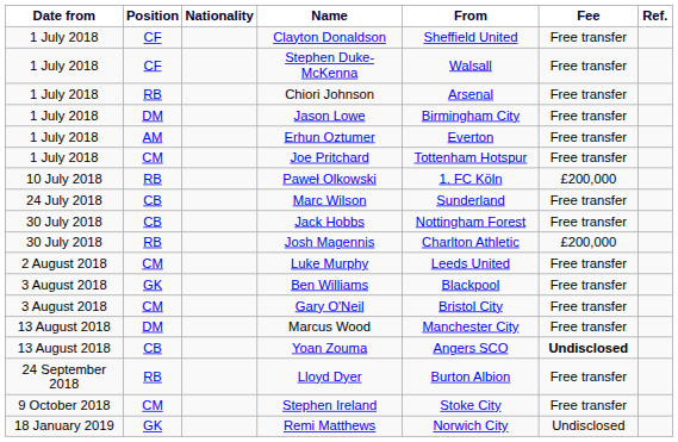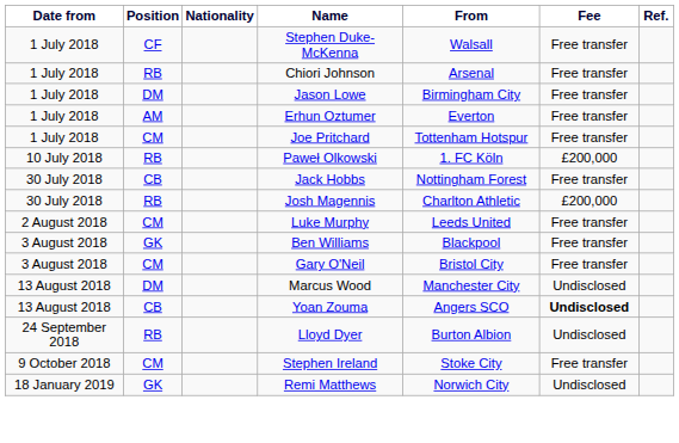 <table class="wikitable"  style="text-align:center; font-size:90%; ">
 <tr>
 <th style="background:#FFFFFF; color:#000033; width:120px;">Date from</th>
 <th style="background:#FFFFFF; color:#000033; width:50px;">Position</th>
 <th style="background:#FFFFFF; color:#000033; width:50px;">Nationality</th>
 <th style="background:#FFFFFF; color:#000033; width:150px;">Name</th>
 <th style="background:#FFFFFF; color:#000033; width:140px;">From</th>
 <th style="background:#FFFFFF; color:#000033; width:100px;">Fee</th>
 <th style="background:#FFFFFF; color:#000033; width:30px;">Ref.</th>
-</tr>
-<tr>
-<td>1 July 2018</td>
-<td><a href='#'>CF</a></td>
-<td></td>
-<td><a href='#'>Clayton Donaldson</a></td>
-<td><a href='#'>Sheffield United</a></td>
-<td>Free transfer</td>
-<td></td>
 </tr>
 <tr>
 <td>1 July 2018</td>
 <td><a href='#'>CF</a></td>
 <td></td>
 <td><a href='#'>Stephen Duke-McKenna</a></td>
 <td><a href='#'>Walsall</a></td>
 <td>Free transfer</td>
 <td></td>
 </tr>
 <tr>
 <td>1 July 2018</td>
 <td><a href='#'>RB</a></td>
 <td></td>
 <td>Chiori Johnson</td>
 <td><a href='#'>Arsenal</a></td>
 <td>Free transfer</td>
 <td></td>
 </tr>
 <tr>
 <td>1 July 2018</td>
 <td><a href='#'>DM</a></td>
 <td></td>
 <td><a href='#'>Jason Lowe</a></td>
 <td><a href='#'>Birmingham City</a></td>
 <td>Free transfer</td>
 <td></td>
 </tr>
 <tr>
 <td>1 July 2018</td>
 <td><a href='#'>AM</a></td>
 <td></td>
 <td><a href='#'>Erhun Oztumer</a></td>
 <td><a href='#'>Everton</a></td>
 <td>Free transfer</td>
 <td></td>
 </tr>
 <tr>
 <td>1 July 2018</td>
 <td><a href='#'>CM</a></td>
 <td></td>
 <td><a href='#'>Joe Pritchard</a></td>
 <td><a href='#'>Tottenham Hotspur</a></td>
 <td>Free transfer</td>
 <td></td>
 </tr>
 <tr>
 <td>10 July 2018</td>
 <td><a href='#'>RB</a></td>
 <td></td>
 <td><a href='#'>Paweł Olkowski</a></td>
 <td> <a href='#'>1. FC Köln</a></td>
 <td>£200,000</td>
 <td></td>
 </tr>
 <tr>
-<td>24 July 2018</td>
-<td><a href='#'>CB</a></td>
-<td></td>
-<td><a href='#'>Marc Wilson</a></td>
-<td><a href='#'>Sunderland</a></td>
-<td>Free transfer</td>
-<td></td>
-</tr>
-<tr>
 <td>30 July 2018</td>
 <td><a href='#'>CB</a></td>
 <td></td>
 <td><a href='#'>Jack Hobbs</a></td>
 <td><a href='#'>Nottingham Forest</a></td>
 <td>Free transfer</td>
 <td></td>
 </tr>
 <tr>
 <td>30 July 2018</td>
 <td><a href='#'>RB</a></td>
 <td></td>
 <td><a href='#'>Josh Magennis</a></td>
 <td><a href='#'>Charlton Athletic</a></td>
 <td>£200,000</td>
 <td></td>
 </tr>
 <tr>
 <td>2 August 2018</td>
 <td><a href='#'>CM</a></td>
 <td></td>
 <td><a href='#'>Luke Murphy</a></td>
 <td><a href='#'>Leeds United</a></td>
 <td>Free transfer</td>
 <td></td>
 </tr>
 <tr>
 <td>3 August 2018</td>
 <td><a href='#'>GK</a></td>
 <td></td>
 <td><a href='#'>Ben Williams</a></td>
 <td><a href='#'>Blackpool</a></td>
 <td>Free transfer</td>
 <td></td>
 </tr>
 <tr>
 <td>3 August 2018</td>
 <td><a href='#'>CM</a></td>
 <td></td>
 <td><a href='#'>Gary O'Neil</a></td>
 <td><a href='#'>Bristol City</a></td>
 <td>Free transfer</td>
 <td></td>
 </tr>
 <tr>
 <td>13 August 2018</td>
 <td><a href='#'>DM</a></td>
 <td></td>
 <td>Marcus Wood</td>
 <td><a href='#'>Manchester City</a></td>
-<td>Free transfer</td>
+<td>Undisclosed</td>
 <td></td>
 </tr>
 <tr>
 <td>13 August 2018</td>
 <td><a href='#'>CB</a></td>
 <td></td>
 <td><a href='#'>Yoan Zouma</a></td>
 <td> <a href='#'>Angers SCO</a></td>
 <td><strong>Undisclosed</strong></td>
 <td></td>
 </tr>
 <tr>
 <td>24 September 2018</td>
 <td><a href='#'>RB</a></td>
 <td></td>
 <td><a href='#'>Lloyd Dyer</a></td>
 <td><a href='#'>Burton Albion</a></td>
-<td>Free transfer</td>
+<td>Undisclosed</td>
 <td></td>
 </tr>
 <tr>
 <td>9 October 2018</td>
 <td><a href='#'>CM</a></td>
 <td></td>
 <td><a href='#'>Stephen Ireland</a></td>
 <td><a href='#'>Stoke City</a></td>
 <td>Free transfer</td>
 <td></td>
 </tr>
 <tr>
 <td>18 January 2019</td>
 <td><a href='#'>GK</a></td>
 <td></td>
 <td><a href='#'>Remi Matthews</a></td>
 <td><a href='#'>Norwich City</a></td>
 <td>Undisclosed</td>
 <td></td>
 </tr>
 </table>
